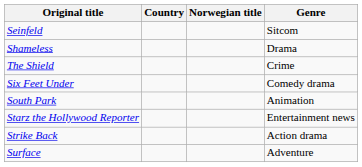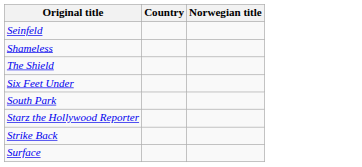 <table class="wikitable">
 <tr>
 <th>Original title</th>
 <th>Country</th>
 <th>Norwegian title</th>
-<th>Genre</th>
 </tr>
 <tr>
 <td><em><a href='#'>Seinfeld</a></em></td>
 <td></td>
 <td></td>
-<td>Sitcom</td>
 </tr>
 <tr>
 <td><em><a href='#'>Shameless</a></em></td>
 <td></td>
 <td></td>
-<td>Drama</td>
 </tr>
 <tr>
 <td><em><a href='#'>The Shield</a></em></td>
 <td></td>
 <td></td>
-<td>Crime</td>
 </tr>
 <tr>
 <td><em><a href='#'>Six Feet Under</a></em></td>
 <td></td>
 <td></td>
-<td>Comedy drama</td>
 </tr>
 <tr>
 <td><em><a href='#'>South Park</a></em></td>
 <td></td>
 <td></td>
-<td>Animation</td>
 </tr>
 <tr>
 <td><em><a href='#'>Starz the Hollywood Reporter</a></em></td>
 <td></td>
 <td></td>
-<td>Entertainment news</td>
 </tr>
 <tr>
 <td><em><a href='#'>Strike Back</a></em></td>
 <td></td>
 <td></td>
-<td>Action drama</td>
 </tr>
 <tr>
 <td><em><a href='#'>Surface</a></em></td>
 <td></td>
 <td></td>
-<td>Adventure</td>
 </tr>
 </table>
